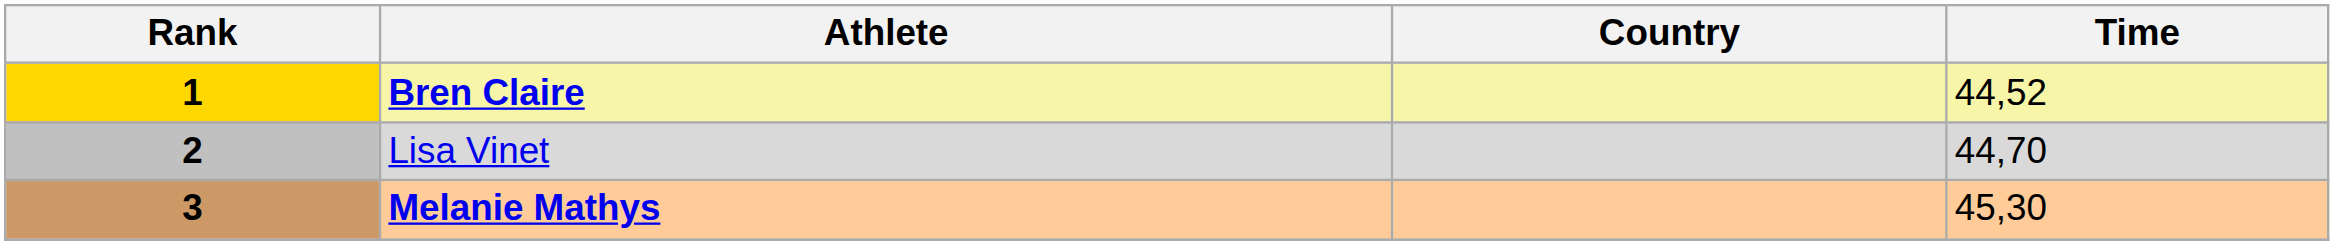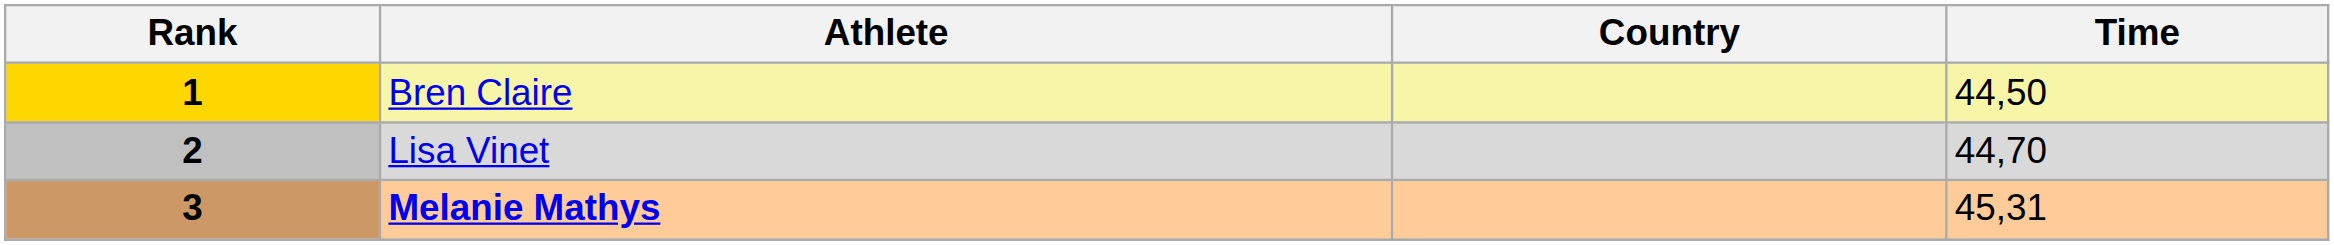 <table class="wikitable" width=80% style="font-size:100%; text-align:left;">
 <tr>
 <th>Rank</th>
 <th>Athlete</th>
 <th>Country</th>
 <th>Time</th>
 </tr>
 <tr align="center" valign="top" bgcolor="#F7F6A8">
 <th style="background:#ffd700;">1</th>
-<td align="left"><strong><a href='#'>Bren Claire</a></strong></td>
+<td align="left"><a href='#'>Bren Claire</a></td>
 <td align="left"></td>
-<td align="left">44,52</td>
+<td align="left">44,50</td>
 </tr>
 <tr align="center" valign="top" bgcolor="#D9D9D9">
 <th style="background:#c0c0c0;">2</th>
 <td align="left"><a href='#'>Lisa Vinet</a></td>
 <td align="left"></td>
 <td align="left">44,70</td>
 </tr>
 <tr align="center" valign="top" bgcolor="#FFCC99">
 <th style="background:#cc9966;">3</th>
 <td align="left"><strong><a href='#'>Melanie Mathys</a></strong></td>
 <td align="left"></td>
-<td align="left">45,30</td>
+<td align="left">45,31</td>
 </tr>
 <tr align="center" valign="top" bgcolor="#FFFFFF">
 </tr>
 </table>
